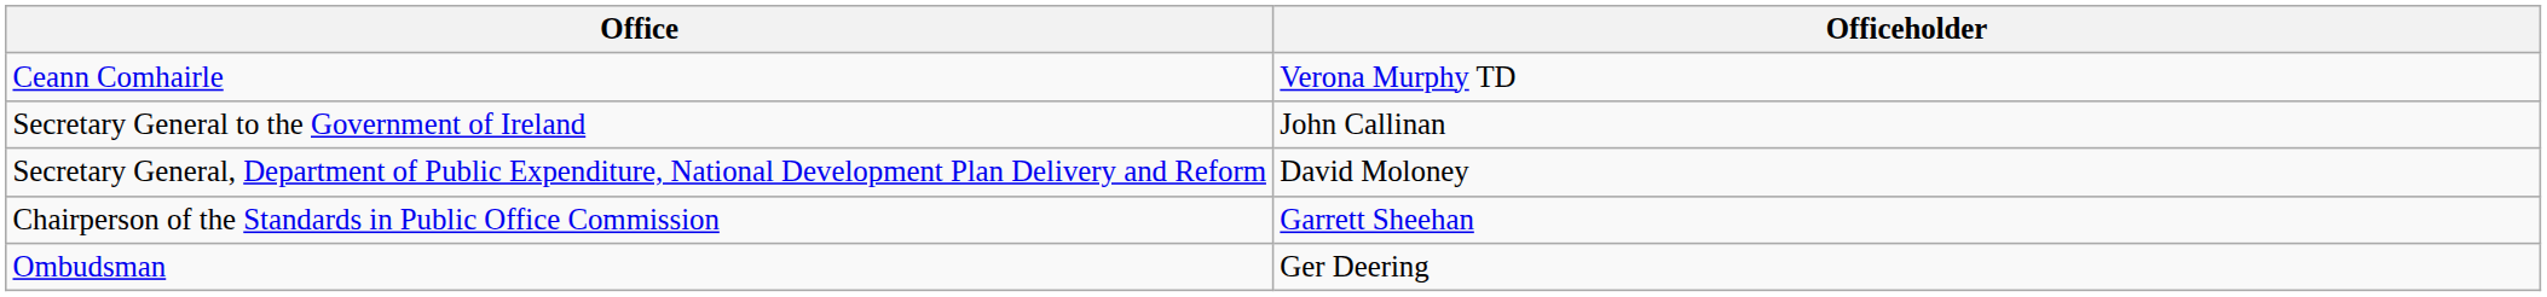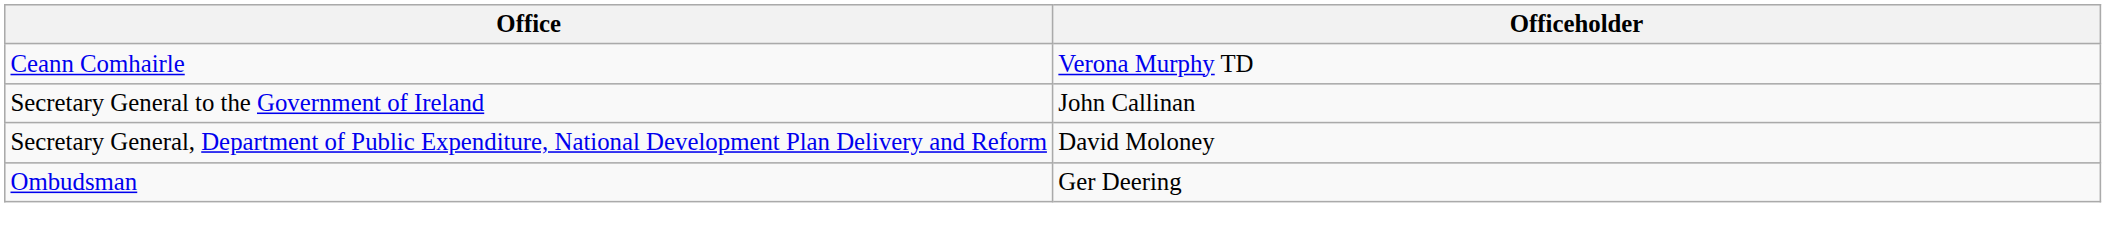 <table class=wikitable>
 <tr>
 <th width=50%>Office</th>
 <th width=50%>Officeholder </th>
 </tr>
 <tr>
 <td><a href='#'>Ceann Comhairle</a></td>
 <td><a href='#'>Verona Murphy</a> TD</td>
 </tr>
 <tr>
 <td>Secretary General to the <a href='#'>Government of Ireland</a></td>
 <td>John Callinan</td>
 </tr>
 <tr>
 <td>Secretary General, <a href='#'>Department of Public Expenditure, National Development Plan Delivery and Reform</a></td>
 <td>David Moloney</td>
 </tr>
 <tr>
-<td>Chairperson of the <a href='#'>Standards in Public Office Commission</a></td>
-<td><a href='#'>Garrett Sheehan</a></td>
-</tr>
-<tr>
 <td><a href='#'>Ombudsman</a></td>
 <td>Ger Deering</td>
 </tr>
 </table>
